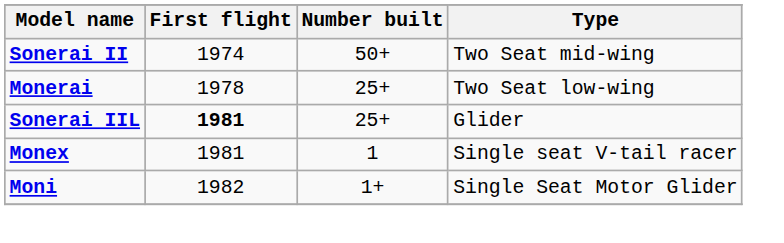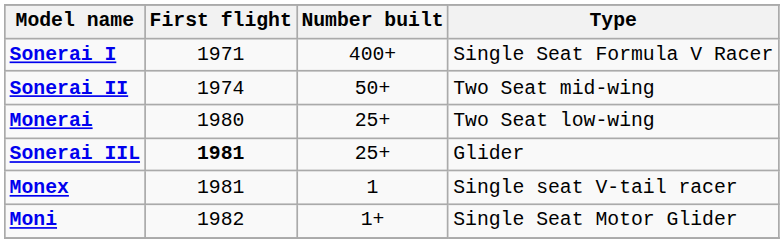 <table class="wikitable" align=center style="font-size:90%;">
 <tr>
 </tr>
 <tr style="background:#efefef;">
 <th>Model name</th>
 <th>First flight</th>
 <th>Number built</th>
 <th>Type</th>
 </tr>
 <tr>
+<td align=left><strong><a href='#'>Sonerai I</a></strong></td>
+<td align=center>1971</td>
+<td align=center>400+</td>
+<td align=left>Single Seat Formula V Racer</td>
+</tr>
+<tr>
 <td align=left><strong><a href='#'>Sonerai II</a></strong></td>
 <td align=center>1974</td>
 <td align=center>50+</td>
 <td align=left>Two Seat mid-wing</td>
 </tr>
 <tr>
 <td align=left><strong><a href='#'>Monerai</a></strong></td>
-<td align=center>1978</td>
+<td align=center>1980</td>
 <td align=center>25+</td>
 <td align=left>Two Seat low-wing</td>
 </tr>
 <tr>
 <td align=left><strong><a href='#'>Sonerai IIL</a></strong></td>
 <td align=center><strong>1981</strong></td>
 <td align=center>25+</td>
 <td align=left>Glider</td>
 </tr>
 <tr>
 <td align=left><strong><a href='#'>Monex</a></strong></td>
 <td align=center>1981</td>
 <td align=center>1</td>
 <td align=left>Single seat V-tail racer</td>
 </tr>
 <tr>
 <td align=left><strong><a href='#'>Moni</a></strong></td>
 <td align=center>1982</td>
 <td align=center>1+</td>
 <td align=left>Single Seat Motor Glider</td>
 </tr>
 <tr>
 </tr>
 </table>
